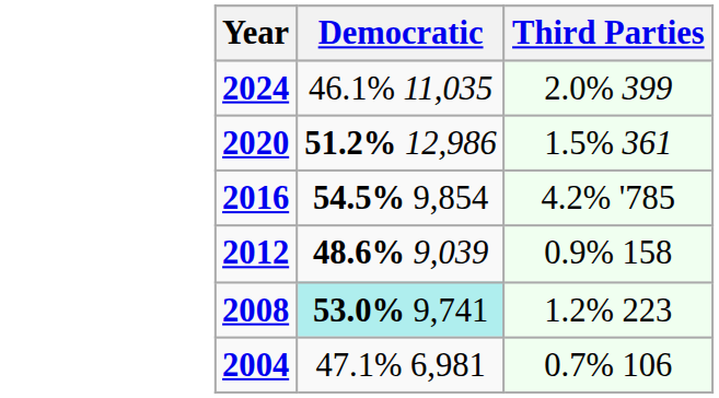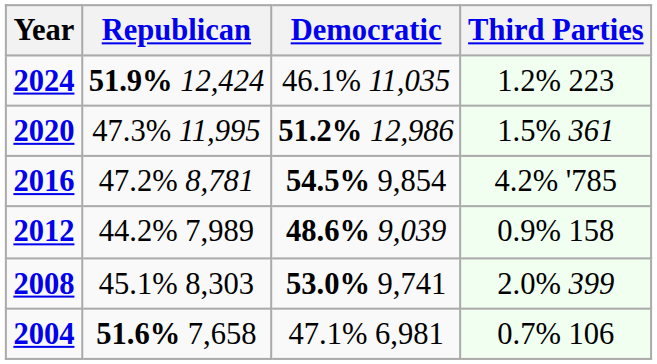 <table class="wikitable" style="float:right; font-size:95%;">
 <tr bgcolor=lightgrey>
 <th>Year</th>
+<th><a href='#'>Republican</a></th>
 <th><a href='#'>Democratic</a></th>
 <th><a href='#'>Third Parties</a></th>
 </tr>
 <tr>
 <td style="text-align:center;" ><strong><a href='#'>2024</a></strong></td>
+<td style="text-align:center;" ><strong>51.9%</strong> <em>12,424</em></td>
 <td style="text-align:center;" >46.1% <em>11,035</em></td>
-<td style="text-align:center; background:honeyDew;">2.0% <em>399</em></td>
+<td style="text-align:center; background:honeyDew;">1.2% </em>223<em></td>
 </tr>
 <tr>
 <td style="text-align:center;" ><strong><a href='#'>2020</a></strong></td>
+<td style="text-align:center;" >47.3% <em>11,995</em></td>
 <td style="text-align:center;" ><strong>51.2%</strong> <em>12,986</em></td>
 <td style="text-align:center; background:honeyDew;">1.5% <em>361</em></td>
 </tr>
 <tr>
 <td style="text-align:center;" ><strong><a href='#'>2016</a></strong></td>
+<td style="text-align:center;" >47.2% <em>8,781</em></td>
 <td style="text-align:center;" ><strong>54.5%</strong> </em>9,854<em></td>
 <td style="text-align:center; background:honeyDew;">4.2% '785<em></td>
 </tr>
 <tr>
 <td style="text-align:center;" ><strong><a href='#'>2012</a></strong></td>
+<td style="text-align:center;" >44.2% </em>7,989<em></td>
 <td style="text-align:center;" ><strong>48.6%</strong> <em>9,039</em></td>
 <td style="text-align:center; background:honeyDew;">0.9% </em>158<em></td>
 </tr>
 <tr>
 <td style="text-align:center;" ><strong><a href='#'>2008</a></strong></td>
-<td style="background: paleturquoise; text-align:center;" ><strong>53.0%</strong> </em>9,741<em></td>
-<td style="text-align:center; background:honeyDew;">1.2% </em>223<em></td>
+<td style="text-align:center;" >45.1% </em>8,303<em></td>
+<td style="text-align:center;" ><strong>53.0%</strong> </em>9,741<em></td>
+<td style="text-align:center; background:honeyDew;">2.0% <em>399</em></td>
 </tr>
 <tr>
 <td style="text-align:center;" ><strong><a href='#'>2004</a></strong></td>
+<td style="text-align:center;" ><strong>51.6%</strong> </em>7,658<em></td>
 <td style="text-align:center;" >47.1% </em>6,981<em></td>
 <td style="text-align:center; background:honeyDew;">0.7% </em>106<em></td>
 </tr>
 </table>
